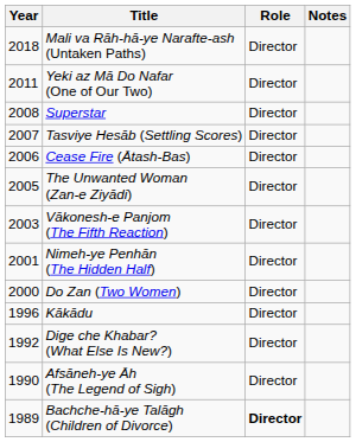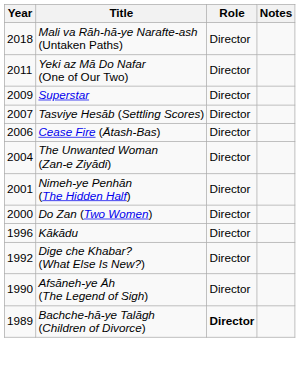 <table class="wikitable">
 <tr>
 <th>Year</th>
 <th>Title</th>
 <th>Role</th>
 <th>Notes</th>
 </tr>
 <tr>
 <td>2018</td>
 <td><em>Mali va Rāh-hā-ye Narafte-ash</em><br>(Untaken Paths)</td>
 <td>Director</td>
 <td></td>
 </tr>
 <tr>
 <td>2011</td>
 <td><em>Yeki az Mā Do Nafar</em><br>(One of Our Two)</td>
 <td>Director</td>
 <td></td>
 </tr>
 <tr>
-<td>2008</td>
+<td>2009</td>
 <td><em><a href='#'>Superstar</a></em></td>
 <td>Director</td>
 <td></td>
 </tr>
 <tr>
 <td>2007</td>
 <td><em>Tasviye Hesāb</em> (<em>Settling Scores</em>)</td>
 <td>Director</td>
 <td></td>
 </tr>
 <tr>
 <td>2006</td>
 <td><em><a href='#'>Cease Fire</a></em> (<em>Ātash-Bas</em>)</td>
 <td>Director</td>
 <td></td>
 </tr>
 <tr>
-<td>2005</td>
+<td>2004</td>
 <td><em>The Unwanted Woman</em><br>(<em>Zan-e Ziyādi</em>)</td>
-<td>Director</td>
-<td></td>
-</tr>
-<tr>
-<td>2003</td>
-<td><em>Vākonesh-e Panjom</em><br>(<em><a href='#'>The Fifth Reaction</a></em>)</td>
 <td>Director</td>
 <td></td>
 </tr>
 <tr>
 <td>2001</td>
 <td><em>Nimeh-ye Penhān</em><br>(<em><a href='#'>The Hidden Half</a></em>)</td>
 <td>Director</td>
 <td></td>
 </tr>
 <tr>
 <td>2000</td>
 <td><em>Do Zan</em> (<em><a href='#'>Two Women</a></em>)</td>
 <td>Director</td>
 <td></td>
 </tr>
 <tr>
 <td>1996</td>
 <td><em>Kākādu</em></td>
 <td>Director</td>
 <td></td>
 </tr>
 <tr>
 <td>1992</td>
 <td><em>Dige che Khabar?</em><br>(<em>What Else Is New?</em>)</td>
 <td>Director</td>
 <td></td>
 </tr>
 <tr>
 <td>1990</td>
 <td><em>Afsāneh-ye Āh</em><br>(<em>The Legend of Sigh</em>)</td>
 <td>Director</td>
 <td></td>
 </tr>
 <tr>
 <td>1989</td>
 <td><em>Bachche-hā-ye Talāgh</em><br>(<em>Children of Divorce</em>)</td>
 <td><strong>Director</strong></td>
 <td></td>
 </tr>
 </table>
